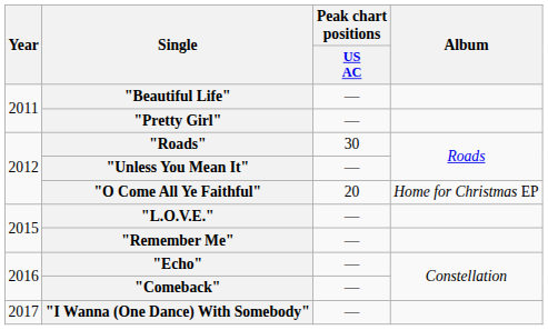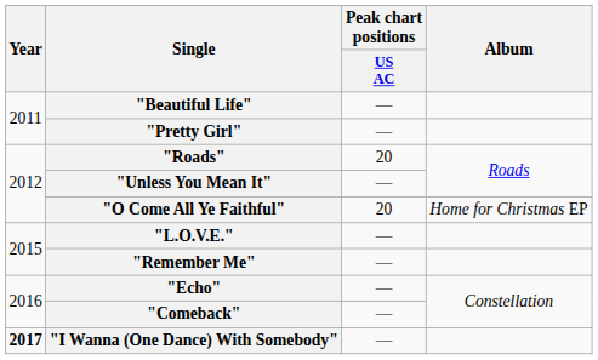 <table class="wikitable plainrowheaders" style="text-align:center;">
 <tr>
 <th scope="col" rowspan="2">Year</th>
 <th scope="col" rowspan="2">Single</th>
 <th scope="col">Peak chart<br>positions</th>
 <th scope="col" rowspan="2">Album</th>
 </tr>
 <tr>
 <th scope="col" style="font-size:90%;"><a href='#'>US<br>AC</a><br></th>
 </tr>
 <tr>
 <td rowspan="2">2011</td>
 <th scope="row">"Beautiful Life"</th>
 <td>—</td>
 <td></td>
 </tr>
 <tr>
 <th scope="row">"Pretty Girl"</th>
 <td>—</td>
 <td></td>
 </tr>
 <tr>
 <td rowspan="3">2012</td>
 <th scope="row">"Roads"</th>
-<td>30</td>
+<td>20</td>
 <td rowspan="2"><em><a href='#'>Roads</a></em></td>
 </tr>
 <tr>
 <th scope="row">"Unless You Mean It"</th>
 <td>—</td>
 </tr>
 <tr>
 <th scope="row">"O Come All Ye Faithful"</th>
 <td>20</td>
 <td><em>Home for Christmas</em> EP</td>
 </tr>
 <tr>
 <td rowspan="2">2015</td>
 <th scope="row">"L.O.V.E."</th>
 <td>—</td>
 <td></td>
 </tr>
 <tr>
 <th scope="row">"Remember Me"</th>
 <td>—</td>
 <td></td>
 </tr>
 <tr>
 <td rowspan="2">2016</td>
 <th scope="row">"Echo"</th>
 <td>—</td>
 <td rowspan="2"><em>Constellation</em></td>
 </tr>
 <tr>
 <th scope="row">"Comeback"</th>
 <td>—</td>
 </tr>
 <tr>
-<td>2017</td>
+<td><strong>2017</strong></td>
 <th scope="row">"I Wanna (One Dance) With Somebody"</th>
 <td>—</td>
 <td></td>
 </tr>
 </table>
